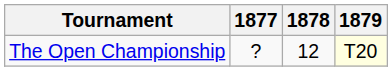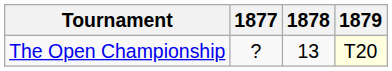 <table class="wikitable" style="font-size:95%;text-align:center;">
 <tr>
 <th>Tournament</th>
 <th>1877</th>
 <th>1878</th>
 <th>1879</th>
 </tr>
 <tr>
 <td align="left"><a href='#'>The Open Championship</a></td>
 <td>?</td>
-<td>12</td>
+<td>13</td>
 <td style="background: lightyellow;">T20</td>
 </tr>
 </table>
